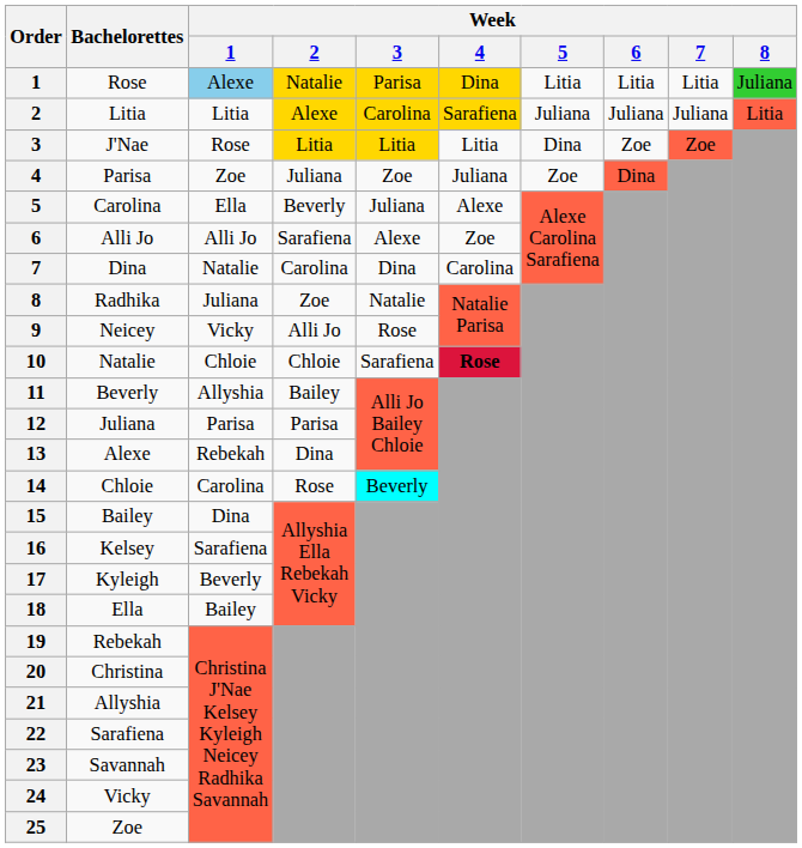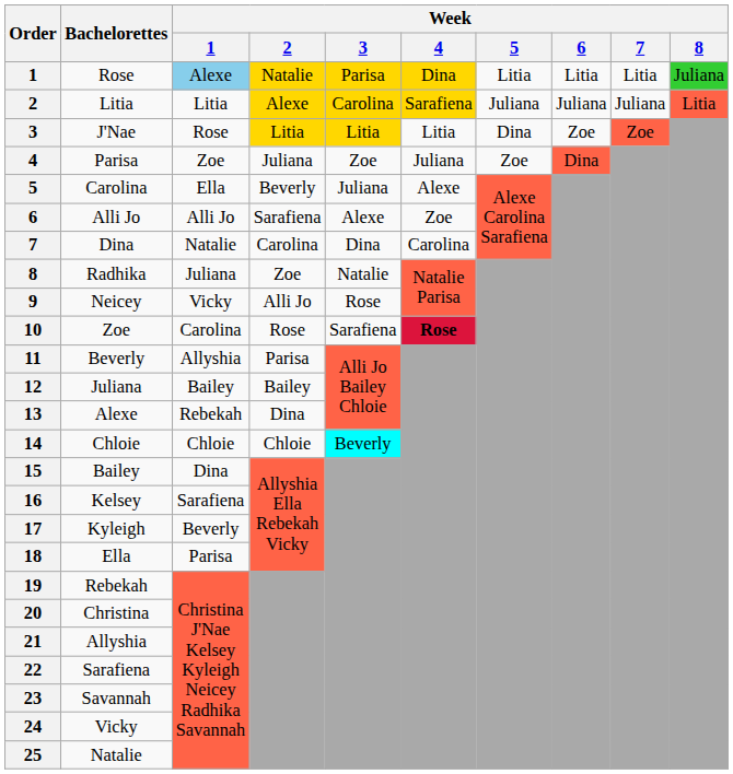 <table class="wikitable nowrap" style="text-align:center;">
 <tr>
 <th rowspan="2">Order</th>
 <th rowspan="2">Bachelorettes</th>
 <th colspan="8">Week</th>
 </tr>
 <tr>
 <th><a href='#'>1</a></th>
 <th><a href='#'>2</a></th>
 <th><a href='#'>3</a></th>
 <th><a href='#'>4</a></th>
 <th><a href='#'>5</a></th>
 <th><a href='#'>6</a></th>
 <th><a href='#'>7</a></th>
 <th><a href='#'>8</a></th>
 </tr>
 <tr>
 <th>1</th>
 <td>Rose</td>
 <td bgcolor="skyblue">Alexe</td>
 <td bgcolor="gold">Natalie</td>
 <td bgcolor="gold">Parisa</td>
 <td bgcolor="gold">Dina</td>
 <td>Litia</td>
 <td>Litia</td>
 <td>Litia</td>
 <td bgcolor="limegreen">Juliana</td>
 </tr>
 <tr>
 <th>2</th>
 <td>Litia</td>
 <td>Litia</td>
 <td bgcolor="gold">Alexe</td>
 <td bgcolor="gold">Carolina</td>
 <td bgcolor="gold">Sarafiena</td>
 <td>Juliana</td>
 <td>Juliana</td>
 <td>Juliana</td>
 <td bgcolor="tomato">Litia</td>
 </tr>
 <tr>
 <th>3</th>
 <td>J'Nae</td>
 <td>Rose</td>
 <td bgcolor="gold">Litia</td>
 <td bgcolor="gold">Litia</td>
 <td>Litia</td>
 <td>Dina</td>
 <td>Zoe</td>
 <td bgcolor="tomato">Zoe</td>
 <td rowspan="23" bgcolor="darkgray"></td>
 </tr>
 <tr>
 <th>4</th>
 <td>Parisa</td>
 <td>Zoe</td>
 <td>Juliana</td>
 <td>Zoe</td>
 <td>Juliana</td>
 <td>Zoe</td>
 <td bgcolor="tomato">Dina</td>
 <td rowspan="22" bgcolor="darkgray"></td>
 </tr>
 <tr>
 <th>5</th>
 <td>Carolina</td>
 <td>Ella</td>
 <td>Beverly</td>
 <td>Juliana</td>
 <td>Alexe</td>
 <td rowspan="3" bgcolor="tomato">Alexe<br>Carolina<br>Sarafiena</td>
 <td rowspan="21" bgcolor="darkgray"></td>
 </tr>
 <tr>
 <th>6</th>
 <td>Alli Jo</td>
 <td>Alli Jo</td>
 <td>Sarafiena</td>
 <td>Alexe</td>
 <td>Zoe</td>
 </tr>
 <tr>
 <th>7</th>
 <td>Dina</td>
 <td>Natalie</td>
 <td>Carolina</td>
 <td>Dina</td>
 <td>Carolina</td>
 </tr>
 <tr>
 <th>8</th>
 <td>Radhika</td>
 <td>Juliana</td>
 <td>Zoe</td>
 <td>Natalie</td>
 <td rowspan="2" bgcolor="tomato">Natalie<br>Parisa</td>
 <td rowspan="18" bgcolor="darkgray"></td>
 </tr>
 <tr>
 <th>9</th>
 <td>Neicey</td>
 <td>Vicky</td>
 <td>Alli Jo</td>
 <td>Rose</td>
 </tr>
 <tr>
 <th>10</th>
-<td>Natalie</td>
-<td>Chloie</td>
-<td>Chloie</td>
+<td>Zoe</td>
+<td>Carolina</td>
+<td>Rose</td>
 <td>Sarafiena</td>
 <td bgcolor="crimson"><strong><span>Rose</span></strong></td>
 </tr>
 <tr>
 <th>11</th>
 <td>Beverly</td>
 <td>Allyshia</td>
-<td>Bailey</td>
+<td>Parisa</td>
 <td rowspan="3" bgcolor="tomato">Alli Jo<br>Bailey<br>Chloie</td>
 <td rowspan="15" bgcolor="darkgray"></td>
 </tr>
 <tr>
 <th>12</th>
 <td>Juliana</td>
-<td>Parisa</td>
-<td>Parisa</td>
+<td>Bailey</td>
+<td>Bailey</td>
 </tr>
 <tr>
 <th>13</th>
 <td>Alexe</td>
 <td>Rebekah</td>
 <td>Dina</td>
 </tr>
 <tr>
 <th>14</th>
 <td>Chloie</td>
-<td>Carolina</td>
-<td>Rose</td>
+<td>Chloie</td>
+<td>Chloie</td>
 <td bgcolor="cyan">Beverly</td>
 </tr>
 <tr>
 <th>15</th>
 <td>Bailey</td>
 <td>Dina</td>
 <td rowspan="4" bgcolor="tomato">Allyshia<br>Ella<br>Rebekah<br>Vicky</td>
 <td rowspan="11" bgcolor="darkgray"></td>
 </tr>
 <tr>
 <th>16</th>
 <td>Kelsey</td>
 <td>Sarafiena</td>
 </tr>
 <tr>
 <th>17</th>
 <td>Kyleigh</td>
 <td>Beverly</td>
 </tr>
 <tr>
 <th>18</th>
 <td>Ella</td>
-<td>Bailey</td>
+<td>Parisa</td>
 </tr>
 <tr>
 <th>19</th>
 <td>Rebekah</td>
 <td rowspan="7" bgcolor="tomato">Christina<br>J'Nae<br>Kelsey<br>Kyleigh<br>Neicey<br>Radhika<br>Savannah</td>
 <td rowspan="7" bgcolor="darkgray"></td>
 </tr>
 <tr>
 <th>20</th>
 <td>Christina</td>
 </tr>
 <tr>
 <th>21</th>
 <td>Allyshia</td>
 </tr>
 <tr>
 <th>22</th>
 <td>Sarafiena</td>
 </tr>
 <tr>
 <th>23</th>
 <td>Savannah</td>
 </tr>
 <tr>
 <th>24</th>
 <td>Vicky</td>
 </tr>
 <tr>
 <th>25</th>
-<td>Zoe</td>
+<td>Natalie</td>
 </tr>
 </table>
